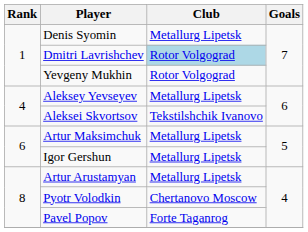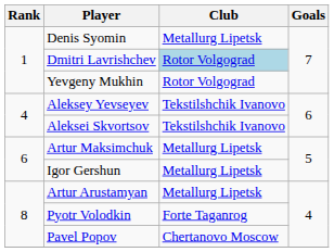 <table class="wikitable" style="text-align:center">
 <tr>
 <th>Rank</th>
 <th>Player</th>
 <th>Club</th>
 <th>Goals</th>
 </tr>
 <tr>
 <td rowspan="3">1</td>
 <td style="text-align: left;">Denis Syomin</td>
 <td style="text-align: left;"><a href='#'>Metallurg Lipetsk</a></td>
 <td rowspan="3">7</td>
 </tr>
 <tr>
 <td style="text-align: left;"><a href='#'>Dmitri Lavrishchev</a></td>
 <td style="background: lightblue; text-align: left;"><a href='#'>Rotor Volgograd</a></td>
 </tr>
 <tr>
 <td style="text-align: left;">Yevgeny Mukhin</td>
 <td style="text-align: left;"><a href='#'>Rotor Volgograd</a></td>
 </tr>
 <tr>
 <td rowspan="2">4</td>
 <td style="text-align: left;"><a href='#'>Aleksey Yevseyev</a></td>
-<td style="text-align: left;"><a href='#'>Metallurg Lipetsk</a></td>
+<td style="text-align: left;"><a href='#'>Tekstilshchik Ivanovo</a></td>
 <td rowspan="2">6</td>
 </tr>
 <tr>
 <td style="text-align: left;"><a href='#'>Aleksei Skvortsov</a></td>
 <td style="text-align: left;"><a href='#'>Tekstilshchik Ivanovo</a></td>
 </tr>
 <tr>
 <td rowspan="2">6</td>
 <td style="text-align: left;"><a href='#'>Artur Maksimchuk</a></td>
 <td style="text-align: left;"><a href='#'>Metallurg Lipetsk</a></td>
 <td rowspan="2">5</td>
 </tr>
 <tr>
 <td style="text-align: left;">Igor Gershun</td>
 <td style="text-align: left;"><a href='#'>Metallurg Lipetsk</a></td>
 </tr>
 <tr>
 <td rowspan="3">8</td>
 <td style="text-align: left;"><a href='#'>Artur Arustamyan</a></td>
 <td style="text-align: left;"><a href='#'>Metallurg Lipetsk</a></td>
 <td rowspan="3">4</td>
 </tr>
 <tr>
 <td style="text-align: left;"><a href='#'>Pyotr Volodkin</a></td>
-<td style="text-align: left;"><a href='#'>Chertanovo Moscow</a></td>
+<td style="text-align: left;"><a href='#'>Forte Taganrog</a></td>
 </tr>
 <tr>
 <td style="text-align: left;"><a href='#'>Pavel Popov</a></td>
-<td style="text-align: left;"><a href='#'>Forte Taganrog</a></td>
+<td style="text-align: left;"><a href='#'>Chertanovo Moscow</a></td>
 </tr>
 <tr>
 </tr>
 </table>
